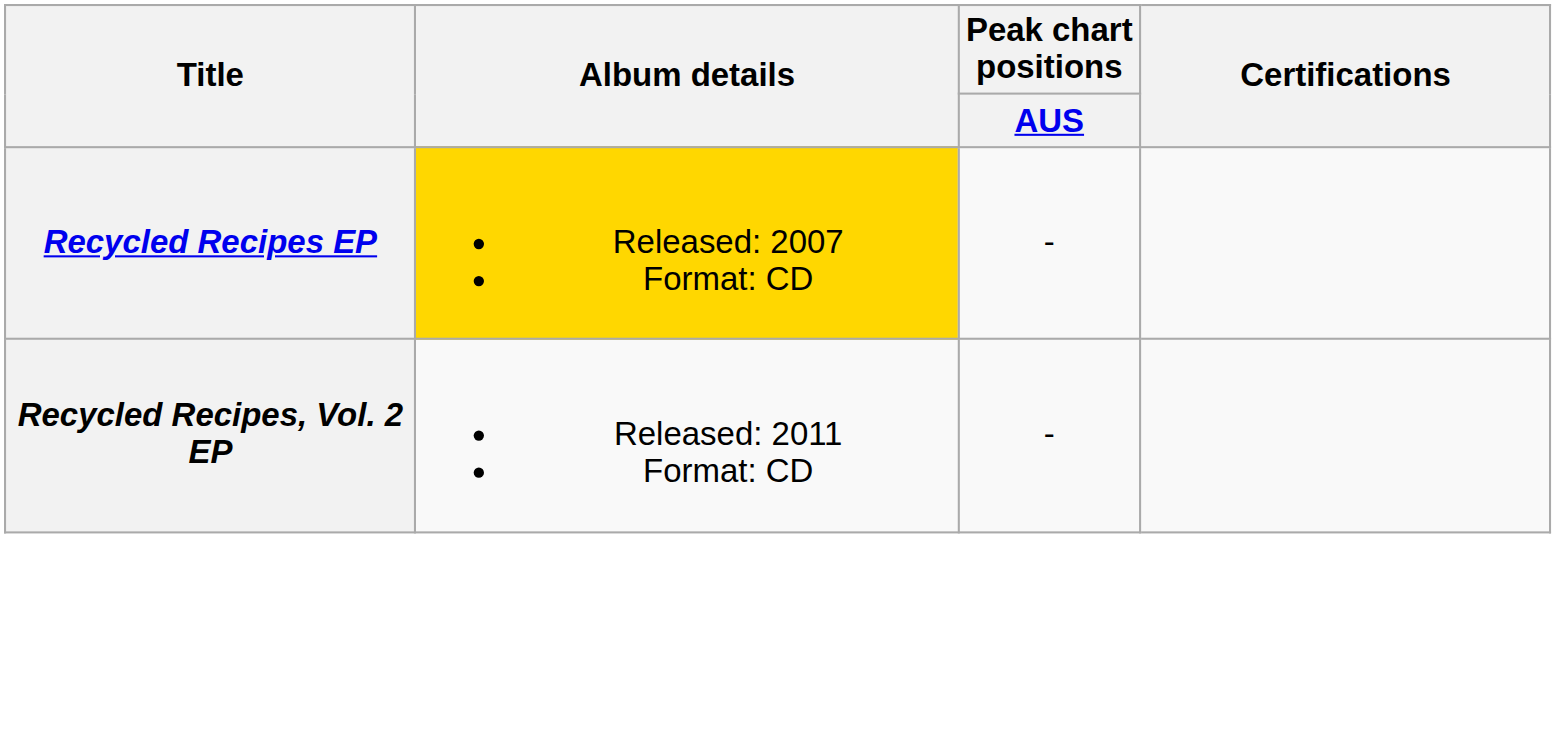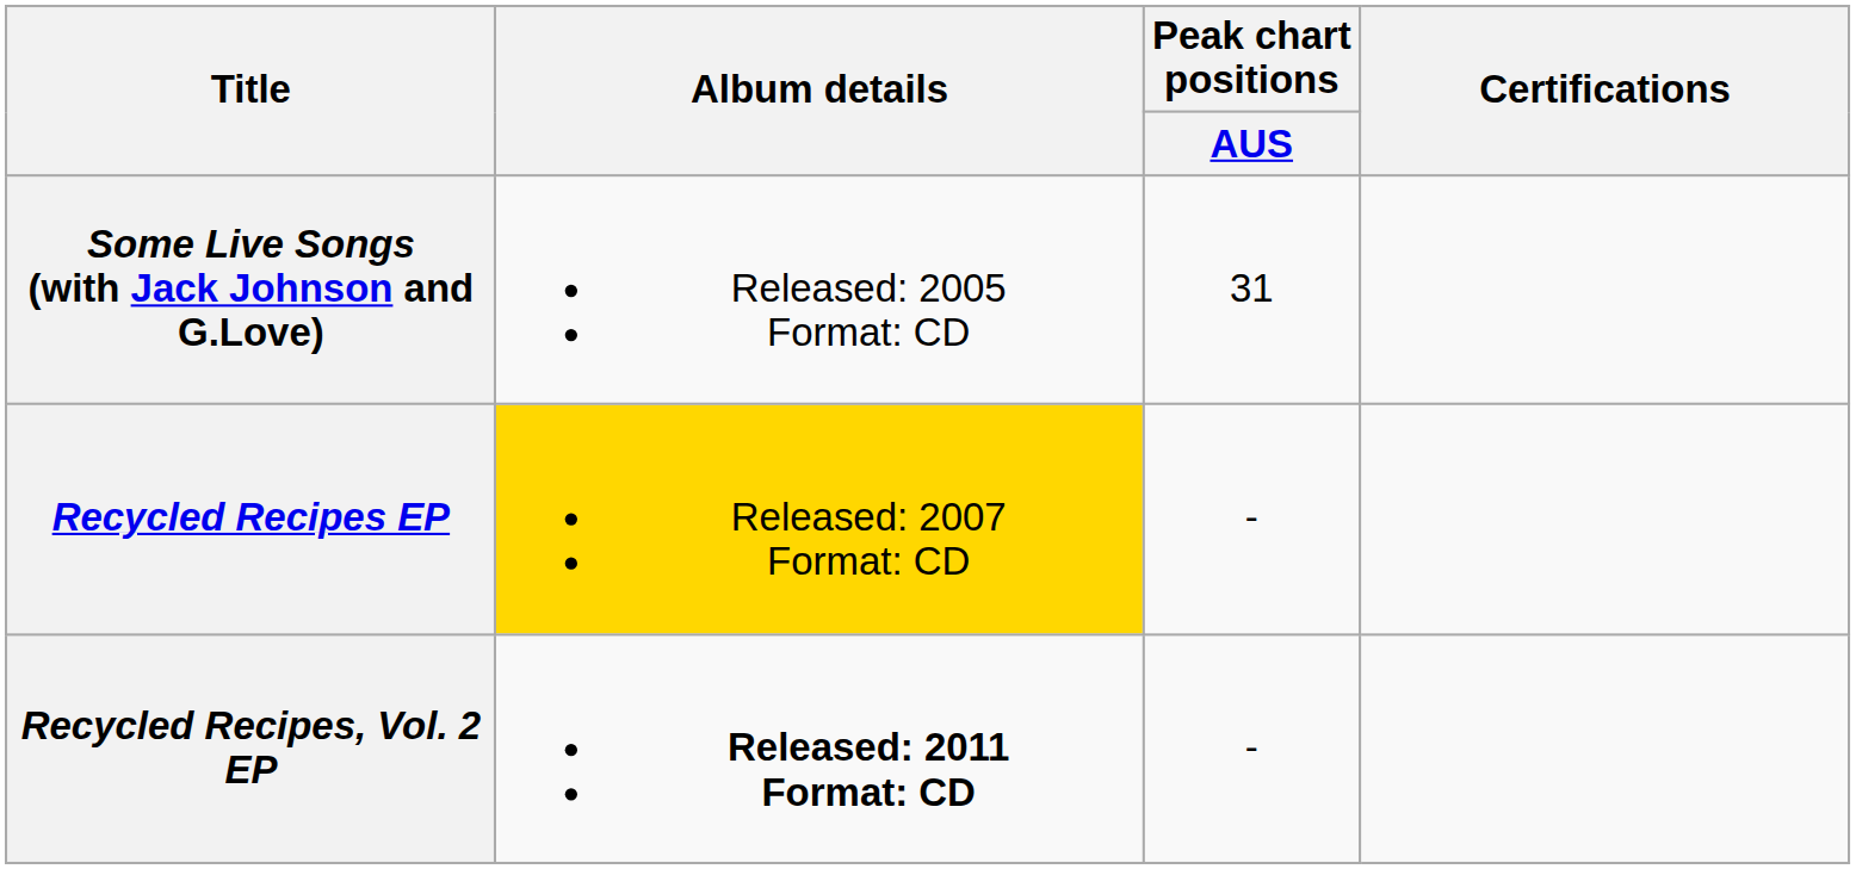 <table class="wikitable plainrowheaders" style="text-align:center;" border="1">
 <tr>
 <th scope="col" rowspan="2" style="width:12em;">Title</th>
 <th scope="col" rowspan="2" style="width:16em;">Album details</th>
 <th scope="col" colspan="1">Peak chart<br>positions</th>
 <th scope="col" rowspan="2" style="width:12em;">Certifications</th>
 </tr>
 <tr>
 <th scope="col" style="text-align:center;"><a href='#'>AUS</a><br></th>
 </tr>
 <tr>
+<th scope="row"><em>Some Live Songs</em> <br> (with <a href='#'>Jack Johnson</a> and G.Love)</th>
+<td><br><ul><li>Released: 2005</li><li>Format: CD</li></ul></td>
+<td align="center">31</td>
+<td></td>
+</tr>
+<tr>
 <th scope="row"><em><a href='#'>Recycled Recipes EP</a></em></th>
 <td style="background: gold;"><br><ul><li>Released: 2007</li><li>Format: CD</li></ul></td>
 <td align="center">-</td>
 <td></td>
 </tr>
 <tr>
 <th scope="row"><em>Recycled Recipes, Vol. 2 EP</em></th>
-<td><br><ul><li>Released: 2011</li><li>Format: CD</li></ul></td>
+<td><strong><br><ul><li>Released: 2011</li><li>Format: CD</li></ul></strong></td>
 <td align="center">-</td>
 <td></td>
 </tr>
 </table>
